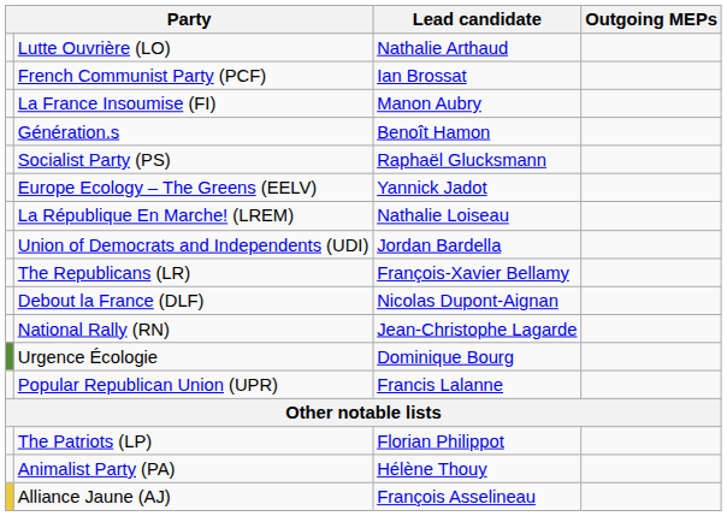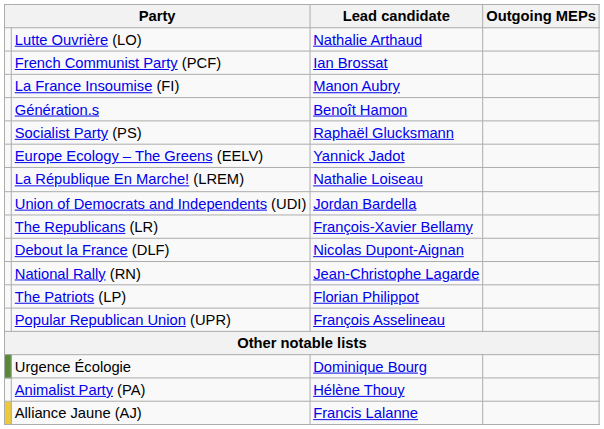 <table class="wikitable" style="font-size:95%">
 <tr>
 <th colspan="2">Party</th>
 <th>Lead candidate</th>
 <th>Outgoing MEPs</th>
 </tr>
 <tr>
 <td></td>
 <td><a href='#'>Lutte Ouvrière</a> (LO)</td>
 <td><a href='#'>Nathalie Arthaud</a></td>
 <td></td>
 </tr>
 <tr>
 <td></td>
 <td><a href='#'>French Communist Party</a> (PCF)<br></td>
 <td><a href='#'>Ian Brossat</a></td>
 <td></td>
 </tr>
 <tr>
 <td></td>
 <td><a href='#'>La France Insoumise</a> (FI)<br></td>
 <td><a href='#'>Manon Aubry</a></td>
 <td></td>
 </tr>
 <tr>
 <td></td>
 <td><a href='#'>Génération.s</a><br></td>
 <td><a href='#'>Benoît Hamon</a></td>
 <td></td>
 </tr>
 <tr>
 <td></td>
 <td><a href='#'>Socialist Party</a> (PS)<br></td>
 <td><a href='#'>Raphaël Glucksmann</a></td>
 <td></td>
 </tr>
 <tr>
 <td></td>
 <td><a href='#'>Europe Ecology – The Greens</a> (EELV)<br></td>
 <td><a href='#'>Yannick Jadot</a></td>
 <td></td>
 </tr>
 <tr>
 <td></td>
 <td><a href='#'>La République En Marche!</a> (LREM)<br></td>
 <td><a href='#'>Nathalie Loiseau</a></td>
 <td></td>
 </tr>
 <tr>
 <td></td>
 <td><a href='#'>Union of Democrats and Independents</a> (UDI)</td>
 <td><a href='#'>Jordan Bardella</a></td>
 <td></td>
 </tr>
 <tr>
 <td></td>
 <td><a href='#'>The Republicans</a> (LR)<br></td>
 <td><a href='#'>François-Xavier Bellamy</a></td>
 <td></td>
 </tr>
 <tr>
 <td></td>
 <td><a href='#'>Debout la France</a> (DLF)<br></td>
 <td><a href='#'>Nicolas Dupont-Aignan</a></td>
 <td></td>
 </tr>
 <tr>
 <td></td>
 <td><a href='#'>National Rally</a> (RN)</td>
 <td><a href='#'>Jean-Christophe Lagarde</a></td>
 <td></td>
 </tr>
 <tr>
-<td style="background:#578937;"></td>
-<td>Urgence Écologie<br></td>
-<td><a href='#'>Dominique Bourg</a></td>
+<td></td>
+<td><a href='#'>The Patriots</a> (LP)<br></td>
+<td><a href='#'>Florian Philippot</a></td>
 <td></td>
 </tr>
 <tr>
 <td></td>
 <td><a href='#'>Popular Republican Union</a> (UPR)</td>
-<td><a href='#'>Francis Lalanne</a></td>
+<td><a href='#'>François Asselineau</a></td>
 <td></td>
 </tr>
 <tr>
 <th colspan="4">Other notable lists</th>
 </tr>
 <tr>
-<td></td>
-<td><a href='#'>The Patriots</a> (LP)<br></td>
-<td><a href='#'>Florian Philippot</a></td>
+<td style="background:#578937;"></td>
+<td>Urgence Écologie<br></td>
+<td><a href='#'>Dominique Bourg</a></td>
 <td></td>
 </tr>
 <tr>
 <td></td>
 <td><a href='#'>Animalist Party</a> (PA)</td>
 <td><a href='#'>Hélène Thouy</a></td>
 <td></td>
 </tr>
 <tr>
 <td style="background:#EECA3B;"></td>
 <td>Alliance Jaune (AJ)</td>
-<td><a href='#'>François Asselineau</a></td>
+<td><a href='#'>Francis Lalanne</a></td>
 <td></td>
 </tr>
 </table>
